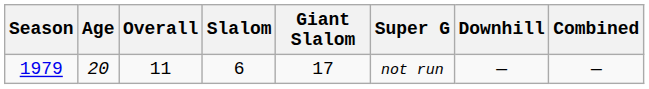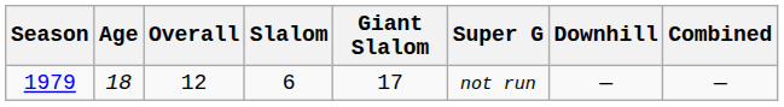 <table class=wikitable style="text-align:center">
 <tr>
 <th>Season</th>
 <th>Age</th>
 <th>Overall</th>
 <th>Slalom</th>
 <th>Giant<br>  Slalom </th>
 <th>Super G</th>
 <th>Downhill</th>
 <th>Combined</th>
 </tr>
 <tr>
 <td><a href='#'>1979</a></td>
-<td><em>20</em></td>
-<td>11</td>
+<td><em>18</em></td>
+<td>12</td>
 <td>6</td>
 <td>17</td>
 <td><small><em>not run</em> </small></td>
 <td>—</td>
 <td>—</td>
 </tr>
 </table>
